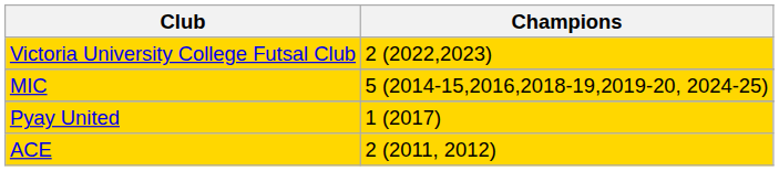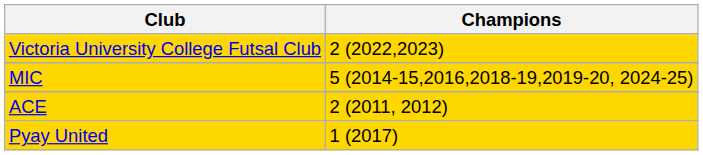 <table class="wikitable sortable" style="font-size:95%;">
 <tr>
 <th>Club</th>
 <th>Champions</th>
 </tr>
 <tr style="background:gold;">
 <td><a href='#'>Victoria University College Futsal Club</a></td>
 <td>2 (2022,2023)</td>
 </tr>
 <tr>
 </tr>
 <tr style="background:gold;">
 <td><a href='#'>MIC</a></td>
 <td>5 (2014-15,2016,2018-19,2019-20, 2024-25)</td>
 </tr>
 <tr>
 </tr>
 <tr style="background:gold;">
+<td><a href='#'>ACE</a></td>
+<td>2 (2011, 2012)</td>
+</tr>
+<tr style="background:gold;">
 <td><a href='#'>Pyay United</a></td>
 <td>1 (2017)</td>
 </tr>
-<tr style="background:gold;">
-<td><a href='#'>ACE</a></td>
-<td>2 (2011, 2012)</td>
-</tr>
 </table>
